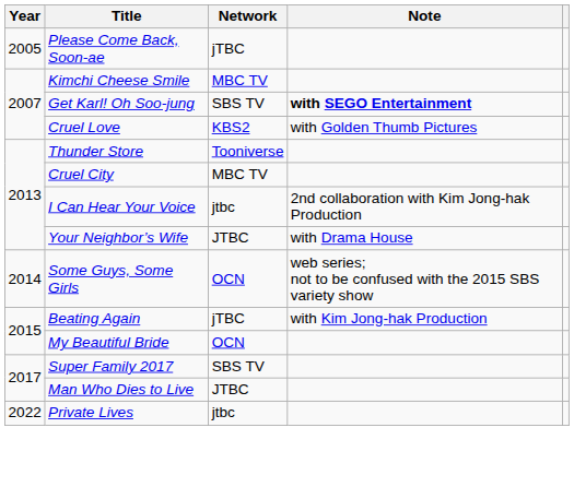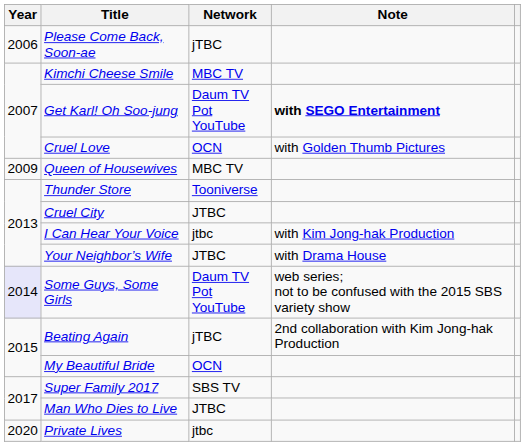 <table class="wikitable">
 <tr>
 <th>Year</th>
 <th>Title</th>
 <th>Network</th>
 <th>Note</th>
 <th></th>
 </tr>
 <tr>
-<td>2005</td>
+<td>2006</td>
 <td><em><a href='#'>Please Come Back, Soon-ae</a></em></td>
 <td>jTBC</td>
 <td></td>
 <td></td>
 </tr>
 <tr>
 <td rowspan="3">2007</td>
 <td><em><a href='#'>Kimchi Cheese Smile</a></em></td>
 <td><a href='#'>MBC TV</a></td>
 <td></td>
 <td></td>
 </tr>
 <tr>
 <td><em><a href='#'>Get Karl! Oh Soo-jung</a></em></td>
-<td>SBS TV</td>
+<td><a href='#'>Daum TV Pot</a><br><a href='#'>YouTube</a></td>
 <td><strong>with <a href='#'>SEGO Entertainment</a></strong></td>
 <td></td>
 </tr>
 <tr>
 <td><em><a href='#'>Cruel Love</a></em></td>
-<td><a href='#'>KBS2</a></td>
+<td><a href='#'>OCN</a></td>
 <td>with <a href='#'>Golden Thumb Pictures</a></td>
+<td></td>
+</tr>
+<tr>
+<td>2009</td>
+<td><em><a href='#'>Queen of Housewives</a></em></td>
+<td>MBC TV</td>
+<td></td>
 <td></td>
 </tr>
 <tr>
 <td rowspan="4">2013</td>
 <td><em><a href='#'>Thunder Store</a></em></td>
 <td><a href='#'>Tooniverse</a></td>
 <td></td>
 <td></td>
 </tr>
 <tr>
 <td><em><a href='#'>Cruel City</a></em></td>
-<td>MBC TV</td>
+<td>JTBC</td>
 <td></td>
 <td></td>
 </tr>
 <tr>
 <td><em><a href='#'>I Can Hear Your Voice</a></em></td>
 <td>jtbc</td>
-<td>2nd collaboration with Kim Jong-hak Production</td>
+<td>with <a href='#'>Kim Jong-hak Production</a></td>
 <td></td>
 </tr>
 <tr>
 <td><em><a href='#'>Your Neighbor’s Wife</a></em></td>
 <td>JTBC</td>
 <td>with <a href='#'>Drama House</a></td>
 <td></td>
 </tr>
 <tr>
-<td>2014</td>
+<td style="background: lavender;">2014</td>
 <td><em><a href='#'>Some Guys, Some Girls</a></em></td>
-<td><a href='#'>OCN</a></td>
+<td><a href='#'>Daum TV Pot</a><br><a href='#'>YouTube</a></td>
 <td>web series;<br>not to be confused with the 2015 SBS variety show</td>
 <td></td>
 </tr>
 <tr>
 <td rowspan="2">2015</td>
 <td><em><a href='#'>Beating Again</a></em></td>
 <td>jTBC</td>
-<td>with <a href='#'>Kim Jong-hak Production</a></td>
+<td>2nd collaboration with Kim Jong-hak Production</td>
 <td></td>
 </tr>
 <tr>
 <td><em><a href='#'>My Beautiful Bride</a></em></td>
 <td><a href='#'>OCN</a></td>
 <td></td>
 <td></td>
 </tr>
 <tr>
 <td rowspan="2">2017</td>
 <td><em><a href='#'>Super Family 2017</a></em></td>
 <td>SBS TV</td>
 <td></td>
 <td></td>
 </tr>
 <tr>
 <td><em><a href='#'>Man Who Dies to Live</a></em></td>
 <td>JTBC</td>
 <td></td>
 <td></td>
 </tr>
 <tr>
-<td>2022</td>
+<td>2020</td>
 <td><em><a href='#'>Private Lives</a></em></td>
 <td>jtbc</td>
 <td></td>
 <td></td>
 </tr>
 </table>
